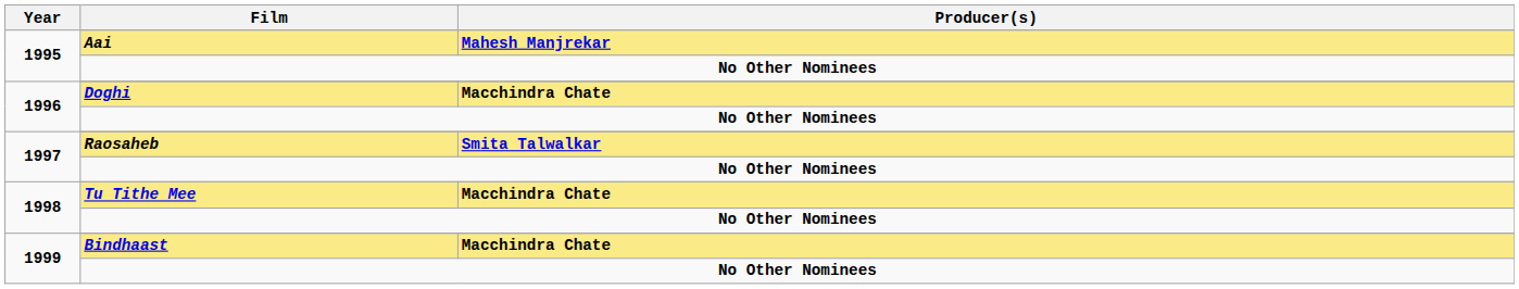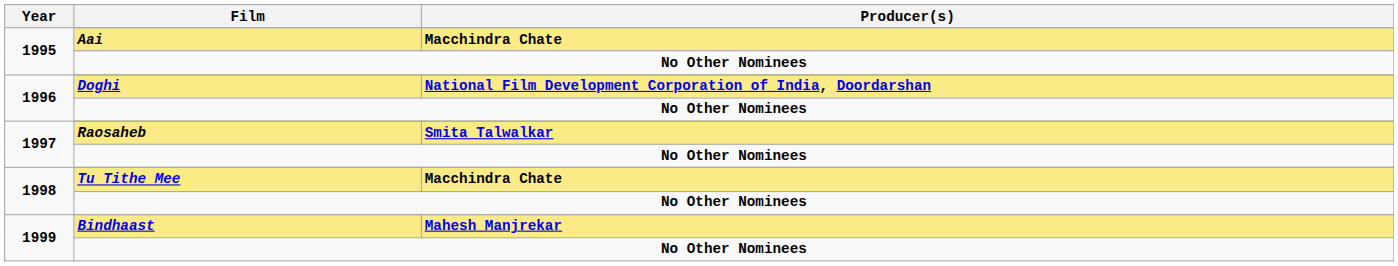 <table class="wikitable" style="width:100%">
 <tr>
 <th width="5%">Year</th>
 <th width="25%">Film</th>
 <th width="70%">Producer(s)</th>
 </tr>
 <tr>
 <td rowspan="3" style="text-align:center"><strong>1995</strong></td>
 </tr>
 <tr style="background:#FAEB86">
 <td><strong><em>Aai</em></strong></td>
-<td><strong><a href='#'>Mahesh Manjrekar</a></strong></td>
+<td><strong>Macchindra Chate</strong></td>
 </tr>
 <tr>
 <td colspan="2" style="text-align:center"><strong>No Other Nominees</strong></td>
 </tr>
 <tr>
 <td rowspan="3" style="text-align:center"><strong>1996</strong></td>
 </tr>
 <tr style="background:#FAEB86">
 <td><strong><em><a href='#'>Doghi</a></em></strong></td>
-<td><strong>Macchindra Chate</strong></td>
+<td><strong><a href='#'>National Film Development Corporation of India</a>, <a href='#'>Doordarshan</a></strong></td>
 </tr>
 <tr>
 <td colspan="2" style="text-align:center"><strong>No Other Nominees</strong></td>
 </tr>
 <tr>
 <td rowspan="3" style="text-align:center"><strong>1997</strong></td>
 </tr>
 <tr style="background:#FAEB86">
 <td><strong><em>Raosaheb</em></strong></td>
 <td><strong><a href='#'>Smita Talwalkar</a></strong></td>
 </tr>
 <tr>
 <td colspan="2" style="text-align:center"><strong>No Other Nominees</strong></td>
 </tr>
 <tr>
 <td rowspan="3" style="text-align:center"><strong>1998</strong></td>
 </tr>
 <tr style="background:#FAEB86">
 <td><strong><em><a href='#'>Tu Tithe Mee</a></em></strong></td>
 <td><strong>Macchindra Chate</strong></td>
 </tr>
 <tr>
 <td colspan="2" style="text-align:center"><strong>No Other Nominees</strong></td>
 </tr>
 <tr>
 <td rowspan="3" style="text-align:center"><strong>1999</strong></td>
 </tr>
 <tr style="background:#FAEB86">
 <td><strong><em><a href='#'>Bindhaast</a></em></strong></td>
-<td><strong>Macchindra Chate</strong></td>
+<td><strong><a href='#'>Mahesh Manjrekar</a></strong></td>
 </tr>
 <tr>
 <td colspan="2" style="text-align:center"><strong>No Other Nominees</strong></td>
 </tr>
 </table>
